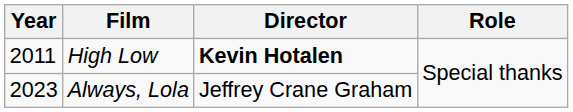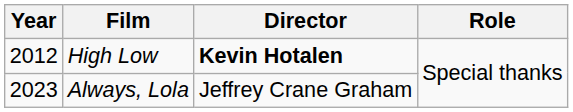 <table class="wikitable">
 <tr>
 <th>Year</th>
 <th>Film</th>
 <th>Director</th>
 <th>Role</th>
 </tr>
 <tr>
-<td>2011</td>
+<td>2012</td>
 <td><em>High Low</em></td>
 <td><strong>Kevin Hotalen</strong></td>
 <td rowspan=2>Special thanks</td>
 </tr>
 <tr>
 <td>2023</td>
 <td><em>Always, Lola</em></td>
 <td>Jeffrey Crane Graham</td>
 </tr>
 </table>
